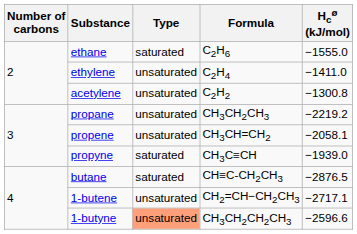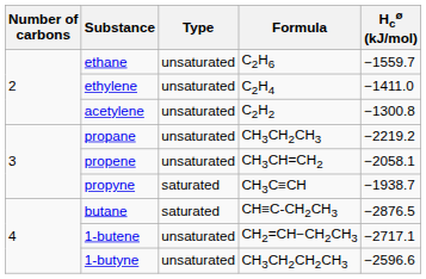 <table class="wikitable">
 <tr>
 <th>Number of<br>carbons</th>
 <th>Substance</th>
 <th>Type</th>
 <th>Formula</th>
 <th>H<sub>c</sub><sup>ø</sup><br>(kJ/mol)</th>
 </tr>
 <tr>
 <td rowspan="3">2</td>
 <td><a href='#'>ethane</a></td>
-<td>saturated</td>
+<td>unsaturated</td>
 <td>C<sub>2</sub>H<sub>6</sub></td>
-<td>−1555.0</td>
+<td>−1559.7</td>
 </tr>
 <tr>
 <td><a href='#'>ethylene</a></td>
 <td>unsaturated</td>
 <td>C<sub>2</sub>H<sub>4</sub></td>
 <td>−1411.0</td>
 </tr>
 <tr>
 <td><a href='#'>acetylene</a></td>
 <td>unsaturated</td>
 <td>C<sub>2</sub>H<sub>2</sub></td>
 <td>−1300.8</td>
 </tr>
 <tr>
 <td rowspan="3">3</td>
 <td><a href='#'>propane</a></td>
 <td>unsaturated</td>
 <td>CH<sub>3</sub>CH<sub>2</sub>CH<sub>3</sub></td>
 <td>−2219.2</td>
 </tr>
 <tr>
 <td><a href='#'>propene</a></td>
 <td>unsaturated</td>
 <td>CH<sub>3</sub>CH=CH<sub>2</sub></td>
 <td>−2058.1</td>
 </tr>
 <tr>
 <td><a href='#'>propyne</a></td>
 <td>saturated</td>
 <td>CH<sub>3</sub>C≡CH</td>
-<td>−1939.0</td>
+<td>−1938.7</td>
 </tr>
 <tr>
 <td rowspan="3">4</td>
 <td><a href='#'>butane</a></td>
 <td>saturated</td>
 <td>CH≡C-CH<sub>2</sub>CH<sub>3</sub></td>
 <td>−2876.5</td>
 </tr>
 <tr>
 <td><a href='#'>1-butene</a></td>
 <td>unsaturated</td>
 <td>CH<sub>2</sub>=CH−CH<sub>2</sub>CH<sub>3</sub></td>
 <td>−2717.1</td>
 </tr>
 <tr>
 <td><a href='#'>1-butyne</a></td>
-<td style="background: lightsalmon;">unsaturated</td>
+<td>unsaturated</td>
 <td>CH<sub>3</sub>CH<sub>2</sub>CH<sub>2</sub>CH<sub>3</sub></td>
 <td>−2596.6</td>
 </tr>
 </table>
